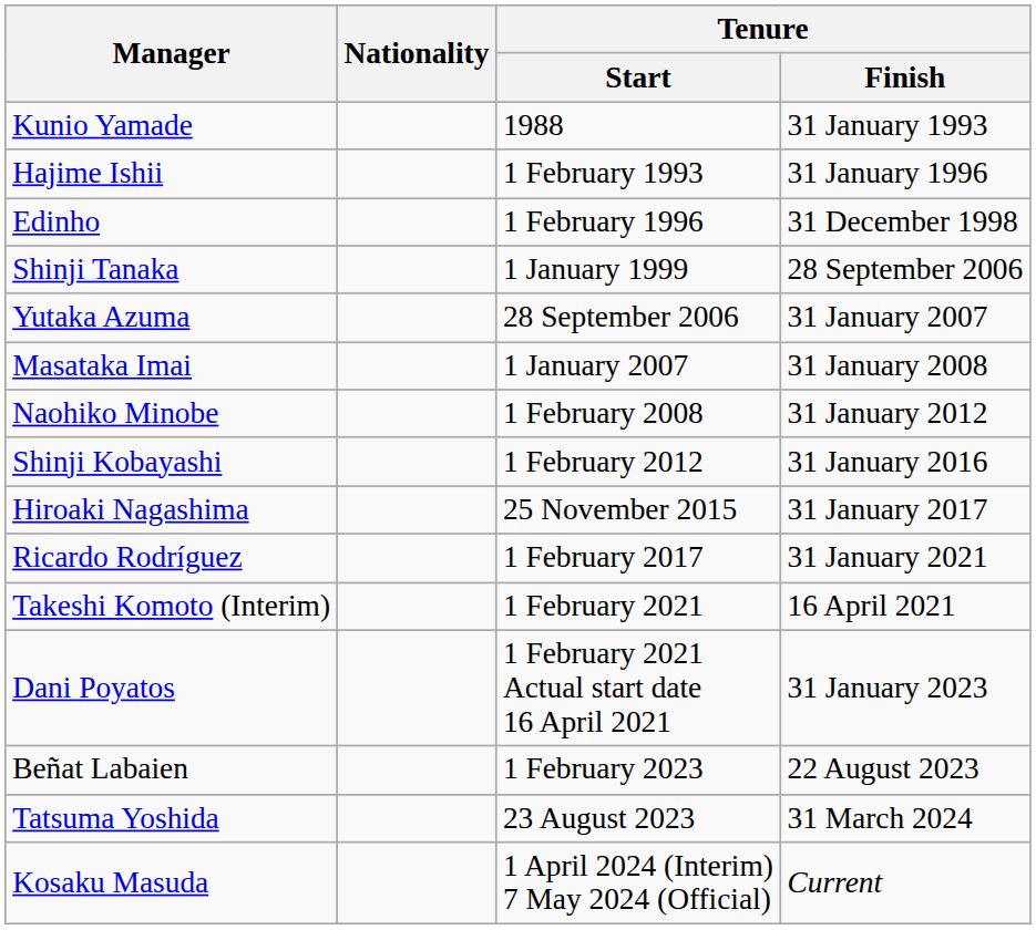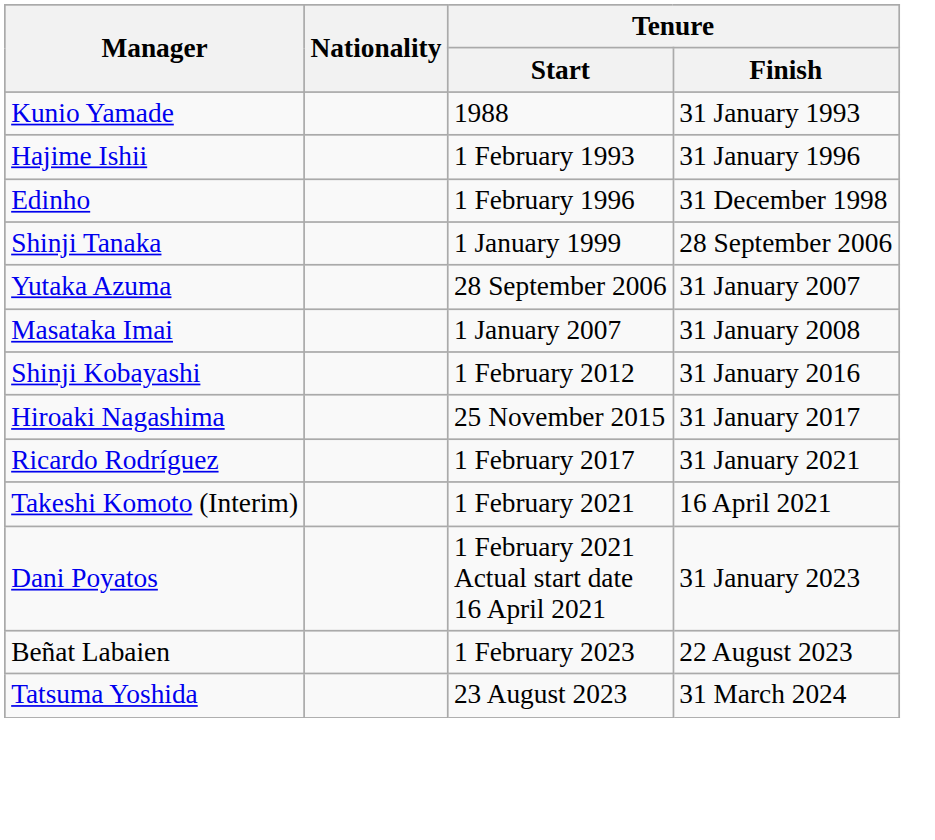 <table class="wikitable">
 <tr>
 <th rowspan="2">Manager</th>
 <th rowspan="2">Nationality</th>
 <th colspan="2">Tenure</th>
 </tr>
 <tr>
 <th>Start</th>
 <th>Finish </th>
 </tr>
 <tr>
 <td><a href='#'>Kunio Yamade</a></td>
 <td></td>
 <td>1988</td>
 <td>31 January 1993<br></td>
 </tr>
 <tr>
 <td><a href='#'>Hajime Ishii</a></td>
 <td></td>
 <td>1 February 1993</td>
 <td>31 January 1996<br></td>
 </tr>
 <tr>
 <td><a href='#'>Edinho</a></td>
 <td></td>
 <td>1 February 1996</td>
 <td>31 December 1998<br></td>
 </tr>
 <tr>
 <td><a href='#'>Shinji Tanaka</a></td>
 <td></td>
 <td>1 January 1999</td>
 <td>28 September 2006<br></td>
 </tr>
 <tr>
 <td><a href='#'>Yutaka Azuma</a></td>
 <td></td>
 <td>28 September 2006</td>
 <td>31 January 2007<br></td>
 </tr>
 <tr>
 <td><a href='#'>Masataka Imai</a></td>
 <td></td>
 <td>1 January 2007</td>
 <td>31 January 2008<br></td>
 </tr>
 <tr>
-<td><a href='#'>Naohiko Minobe</a></td>
-<td></td>
-<td>1 February 2008</td>
-<td>31 January 2012<br></td>
-</tr>
-<tr>
 <td><a href='#'>Shinji Kobayashi</a></td>
 <td></td>
 <td>1 February 2012</td>
 <td>31 January 2016<br></td>
 </tr>
 <tr>
 <td><a href='#'>Hiroaki Nagashima</a></td>
 <td></td>
 <td>25 November 2015</td>
 <td>31 January 2017<br></td>
 </tr>
 <tr>
 <td><a href='#'>Ricardo Rodríguez</a></td>
 <td></td>
 <td>1 February 2017</td>
 <td>31 January 2021<br></td>
 </tr>
 <tr>
 <td><a href='#'>Takeshi Komoto</a> (Interim)</td>
 <td></td>
 <td>1 February 2021</td>
 <td>16 April 2021<br></td>
 </tr>
 <tr>
 <td><a href='#'>Dani Poyatos</a></td>
 <td></td>
 <td>1 February 2021<br>Actual start date<br>16 April 2021</td>
 <td>31 January 2023<br></td>
 </tr>
 <tr>
 <td>Beñat Labaien</td>
 <td></td>
 <td>1 February 2023</td>
 <td>22 August 2023<br></td>
 </tr>
 <tr>
 <td><a href='#'>Tatsuma Yoshida</a></td>
 <td></td>
 <td>23 August 2023</td>
 <td>31 March 2024<br></td>
 </tr>
-<tr>
-<td><a href='#'>Kosaku Masuda</a></td>
-<td></td>
-<td>1 April 2024 (Interim)<br>7 May 2024 (Official)</td>
-<td><em>Current</em><br></td>
-</tr>
 </table>
